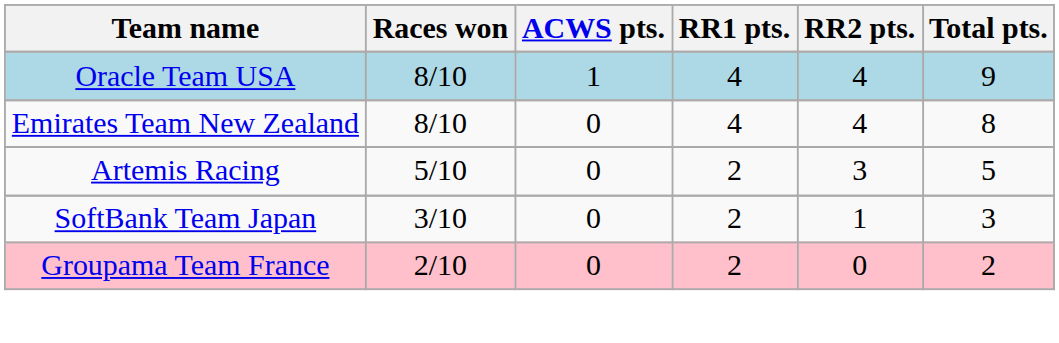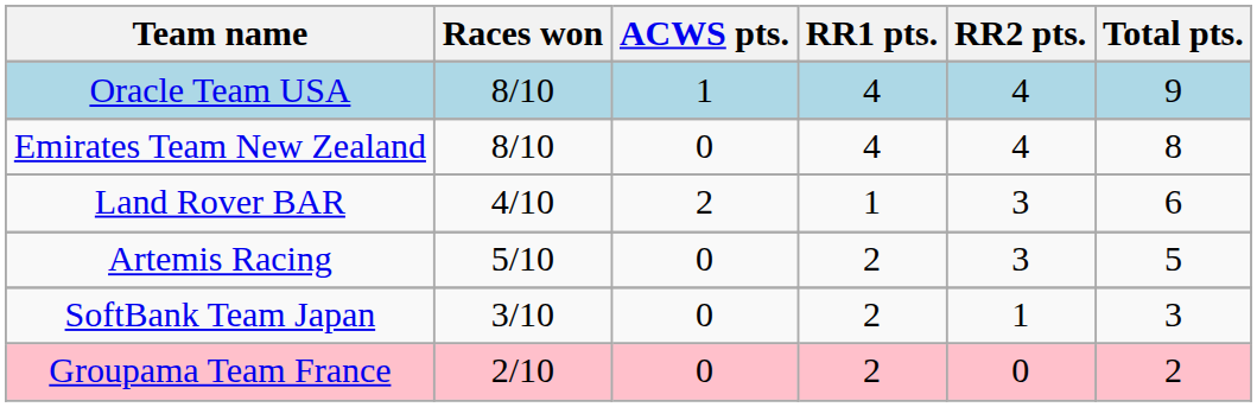 <table class="wikitable sortable" style=text-align:center>
 <tr>
 <th>Team name</th>
 <th>Races won</th>
 <th><a href='#'>ACWS</a> pts.</th>
 <th>RR1 pts.</th>
 <th>RR2 pts.</th>
 <th>Total pts.</th>
 </tr>
 <tr>
 </tr>
 <tr style=background:lightblue>
 <td><a href='#'>Oracle Team USA</a></td>
 <td>8/10</td>
 <td>1</td>
 <td>4</td>
 <td>4</td>
 <td>9</td>
 </tr>
 <tr>
 </tr>
 <tr>
 <td><a href='#'>Emirates Team New Zealand</a></td>
 <td>8/10</td>
 <td>0</td>
 <td>4</td>
 <td>4</td>
 <td>8</td>
 </tr>
 <tr>
 </tr>
 <tr>
+<td><a href='#'>Land Rover BAR</a></td>
+<td>4/10</td>
+<td>2</td>
+<td>1</td>
+<td>3</td>
+<td>6</td>
+</tr>
+<tr>
 </tr>
 <tr>
 <td><a href='#'>Artemis Racing</a></td>
 <td>5/10</td>
 <td>0</td>
 <td>2</td>
 <td>3</td>
 <td>5</td>
 </tr>
 <tr>
 </tr>
 <tr>
 <td><a href='#'>SoftBank Team Japan</a></td>
 <td>3/10</td>
 <td>0</td>
 <td>2</td>
 <td>1</td>
 <td>3</td>
 </tr>
 <tr bgcolor=pink>
 <td><a href='#'>Groupama Team France</a></td>
 <td>2/10</td>
 <td>0</td>
 <td>2</td>
 <td>0</td>
 <td>2</td>
 </tr>
 </table>
